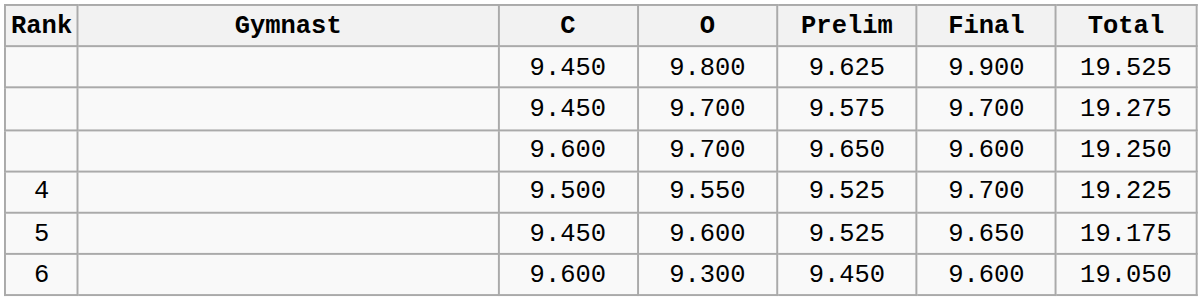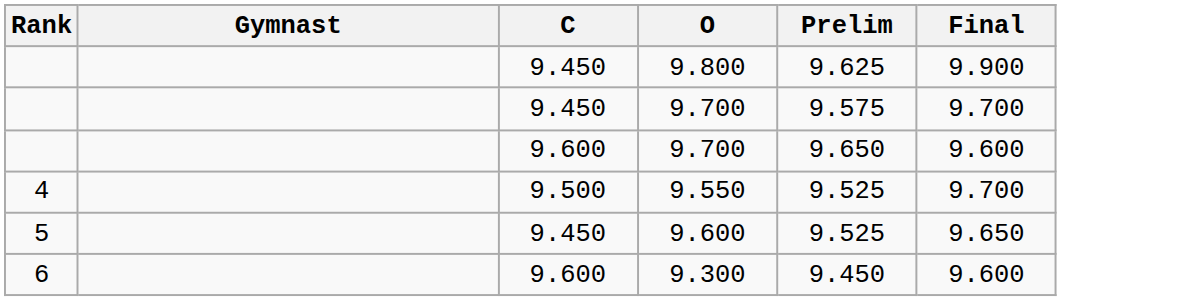 <table class="wikitable" style="text-align:center">
 <tr>
 <th>Rank</th>
 <th style="width:16em">Gymnast</th>
 <th style="width:5em">C</th>
 <th style="width:5em">O</th>
 <th style="width:5em">Prelim</th>
 <th style="width:5em">Final</th>
-<th style="width:5em">Total</th>
 </tr>
 <tr>
 <td></td>
 <td align=left></td>
 <td>9.450</td>
 <td>9.800</td>
 <td>9.625</td>
 <td>9.900</td>
-<td>19.525</td>
 </tr>
 <tr>
 <td></td>
 <td align=left></td>
 <td>9.450</td>
 <td>9.700</td>
 <td>9.575</td>
 <td>9.700</td>
-<td>19.275</td>
 </tr>
 <tr>
 <td></td>
 <td align=left></td>
 <td>9.600</td>
 <td>9.700</td>
 <td>9.650</td>
 <td>9.600</td>
-<td>19.250</td>
 </tr>
 <tr>
 <td>4</td>
 <td align=left></td>
 <td>9.500</td>
 <td>9.550</td>
 <td>9.525</td>
 <td>9.700</td>
-<td>19.225</td>
 </tr>
 <tr>
 <td>5</td>
 <td align=left></td>
 <td>9.450</td>
 <td>9.600</td>
 <td>9.525</td>
 <td>9.650</td>
-<td>19.175</td>
 </tr>
 <tr>
 <td>6</td>
 <td align=left></td>
 <td>9.600</td>
 <td>9.300</td>
 <td>9.450</td>
 <td>9.600</td>
-<td>19.050</td>
 </tr>
 </table>
